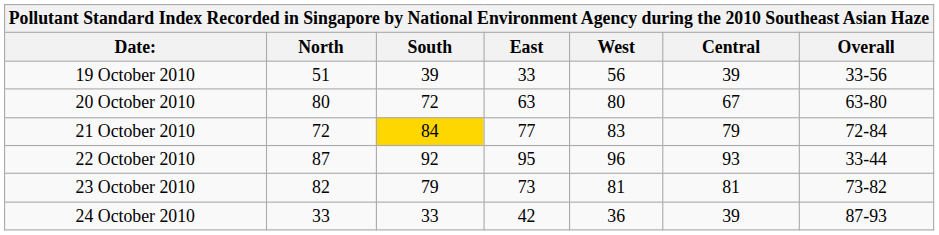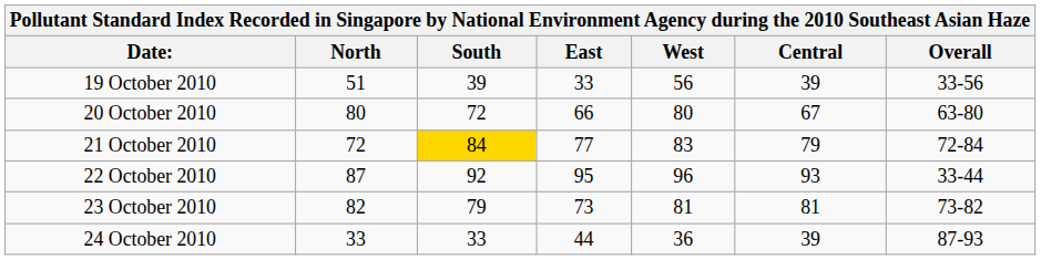 <table class="wikitable" style="text-align: center">
 <tr>
 <th colspan="7"><strong>Pollutant Standard Index Recorded in Singapore by National Environment Agency during the 2010 Southeast Asian Haze</strong> </th>
 </tr>
 <tr>
 <th>Date:</th>
 <th>North</th>
 <th>South</th>
 <th>East</th>
 <th>West</th>
 <th>Central</th>
 <th>Overall</th>
 </tr>
 <tr>
 <td>19 October 2010</td>
 <td>51</td>
 <td>39</td>
 <td>33</td>
 <td>56</td>
 <td>39</td>
 <td>33-56</td>
 </tr>
 <tr>
 <td>20 October 2010</td>
 <td>80</td>
 <td>72</td>
-<td>63</td>
+<td>66</td>
 <td>80</td>
 <td>67</td>
 <td>63-80</td>
 </tr>
 <tr>
 <td>21 October 2010</td>
 <td>72</td>
 <td style="background: gold;">84</td>
 <td>77</td>
 <td>83</td>
 <td>79</td>
 <td>72-84</td>
 </tr>
 <tr>
 <td>22 October 2010</td>
 <td>87</td>
 <td>92</td>
 <td>95</td>
 <td>96</td>
 <td>93</td>
 <td>33-44</td>
 </tr>
 <tr>
 <td>23 October 2010</td>
 <td>82</td>
 <td>79</td>
 <td>73</td>
 <td>81</td>
 <td>81</td>
 <td>73-82</td>
 </tr>
 <tr>
 <td>24 October 2010</td>
 <td>33</td>
 <td>33</td>
-<td>42</td>
+<td>44</td>
 <td>36</td>
 <td>39</td>
 <td>87-93</td>
 </tr>
 </table>
